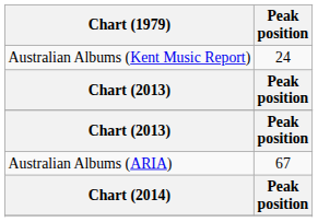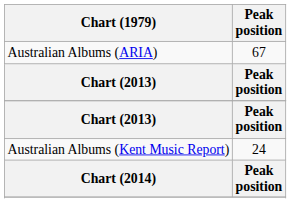 <table class="wikitable sortable">
 <tr>
 <th>Chart (1979)</th>
 <th>Peak<br>position</th>
 </tr>
 <tr>
-<td>Australian Albums (<a href='#'>Kent Music Report</a>)</td>
-<td align="center">24</td>
+<td>Australian Albums (<a href='#'>ARIA</a>)</td>
+<td align="center">67</td>
 </tr>
 <tr>
 <th>Chart (2013)</th>
 <th>Peak<br>position</th>
 </tr>
 <tr>
 </tr>
 <tr>
 </tr>
 <tr>
 </tr>
 <tr>
 </tr>
 <tr>
 </tr>
 <tr>
 </tr>
 <tr>
 </tr>
 <tr>
 <th>Chart (2013)</th>
 <th>Peak<br>position</th>
 </tr>
 <tr>
-<td>Australian Albums (<a href='#'>ARIA</a>)</td>
-<td align="center">67</td>
+<td>Australian Albums (<a href='#'>Kent Music Report</a>)</td>
+<td align="center">24</td>
 </tr>
 <tr>
 <th>Chart (2014)</th>
 <th>Peak<br>position</th>
 </tr>
 <tr>
 </tr>
 <tr>
 </tr>
 </table>
